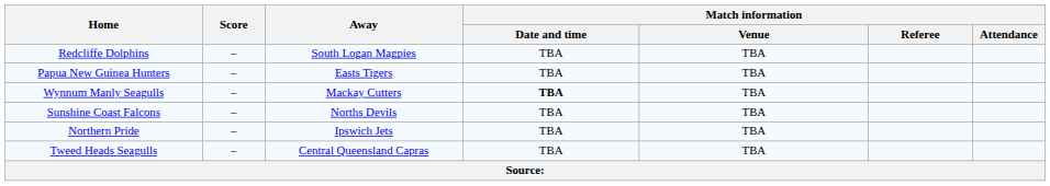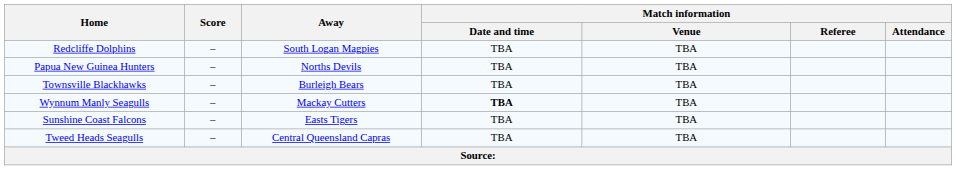 <table class="wikitable" width="100%" style="border-collapse:collapse; font-size:90%; text-align:center;">
 <tr>
 <th rowspan="2" width="19%">Home</th>
 <th rowspan="2" width="6%">Score</th>
 <th rowspan="2" width="19%">Away</th>
 <th colspan="4">Match information</th>
 </tr>
 <tr bgcolor="#CCCCCC">
 <th width="17%">Date and time</th>
 <th width="22%">Venue</th>
 <th width="10%">Referee</th>
 <th width="7%">Attendance</th>
 </tr>
 <tr bgcolor="#F5FAFF">
 <td> <a href='#'>Redcliffe Dolphins</a></td>
 <td>–</td>
 <td> <a href='#'>South Logan Magpies</a></td>
 <td>TBA</td>
 <td>TBA</td>
 <td></td>
 <td></td>
 </tr>
 <tr bgcolor="#F5FAFF">
 <td> <a href='#'>Papua New Guinea Hunters</a></td>
 <td>–</td>
-<td> <a href='#'>Easts Tigers</a></td>
+<td> <a href='#'>Norths Devils</a></td>
+<td>TBA</td>
+<td>TBA</td>
+<td></td>
+<td></td>
+</tr>
+<tr bgcolor="#F5FAFF">
+<td> <a href='#'>Townsville Blackhawks</a></td>
+<td>–</td>
+<td> <a href='#'>Burleigh Bears</a></td>
 <td>TBA</td>
 <td>TBA</td>
 <td></td>
 <td></td>
 </tr>
 <tr bgcolor="#F5FAFF">
 <td> <a href='#'>Wynnum Manly Seagulls</a></td>
 <td>–</td>
 <td> <a href='#'>Mackay Cutters</a></td>
 <td><strong>TBA</strong></td>
 <td>TBA</td>
 <td></td>
 <td></td>
 </tr>
 <tr bgcolor="#F5FAFF">
 <td> <a href='#'>Sunshine Coast Falcons</a></td>
 <td>–</td>
-<td> <a href='#'>Norths Devils</a></td>
-<td>TBA</td>
-<td>TBA</td>
-<td></td>
-<td></td>
-</tr>
-<tr bgcolor="#F5FAFF">
-<td> <a href='#'>Northern Pride</a></td>
-<td>–</td>
-<td> <a href='#'>Ipswich Jets</a></td>
+<td> <a href='#'>Easts Tigers</a></td>
 <td>TBA</td>
 <td>TBA</td>
 <td></td>
 <td></td>
 </tr>
 <tr bgcolor="#F5FAFF">
 <td> <a href='#'>Tweed Heads Seagulls</a></td>
 <td>–</td>
 <td> <a href='#'>Central Queensland Capras</a></td>
 <td>TBA</td>
 <td>TBA</td>
 <td></td>
 <td></td>
 </tr>
 <tr bgcolor="#C1D8FF">
 <th colspan="7">Source:</th>
 </tr>
 </table>
